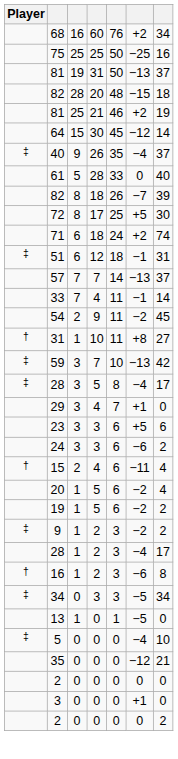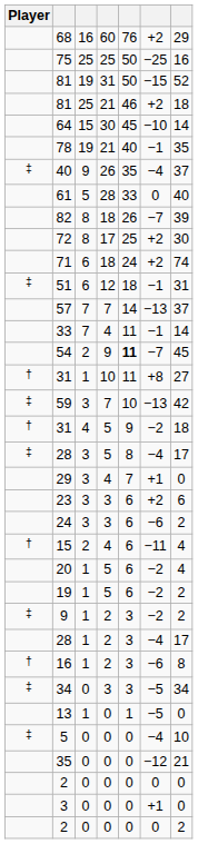 <table class="wikitable sortable" style="text-align:center;">
 <tr>
 <th>Player</th>
 <th></th>
 <th></th>
 <th></th>
 <th></th>
 <th data-sort-type="number"></th>
 <th></th>
 </tr>
 <tr>
 <td></td>
 <td>68</td>
 <td>16</td>
 <td>60</td>
 <td>76</td>
 <td>+2</td>
-<td>34</td>
+<td>29</td>
 </tr>
 <tr>
 <td></td>
 <td>75</td>
 <td>25</td>
 <td>25</td>
 <td>50</td>
 <td>−25</td>
 <td>16</td>
 </tr>
 <tr>
 <td></td>
 <td>81</td>
 <td>19</td>
 <td>31</td>
 <td>50</td>
-<td>−13</td>
-<td>37</td>
-</tr>
-<tr>
-<td></td>
-<td>82</td>
-<td>28</td>
-<td>20</td>
-<td>48</td>
 <td>−15</td>
-<td>18</td>
+<td>52</td>
 </tr>
 <tr>
 <td></td>
 <td>81</td>
 <td>25</td>
 <td>21</td>
 <td>46</td>
 <td>+2</td>
-<td>19</td>
+<td>18</td>
 </tr>
 <tr>
 <td></td>
 <td>64</td>
 <td>15</td>
 <td>30</td>
 <td>45</td>
-<td>−12</td>
+<td>−10</td>
 <td>14</td>
+</tr>
+<tr>
+<td></td>
+<td>78</td>
+<td>19</td>
+<td>21</td>
+<td>40</td>
+<td>−1</td>
+<td>35</td>
 </tr>
 <tr>
 <td><sup>‡</sup></td>
 <td>40</td>
 <td>9</td>
 <td>26</td>
 <td>35</td>
 <td>−4</td>
 <td>37</td>
 </tr>
 <tr>
 <td></td>
 <td>61</td>
 <td>5</td>
 <td>28</td>
 <td>33</td>
 <td>0</td>
 <td>40</td>
 </tr>
 <tr>
 <td></td>
 <td>82</td>
 <td>8</td>
 <td>18</td>
 <td>26</td>
 <td>−7</td>
 <td>39</td>
 </tr>
 <tr>
 <td></td>
 <td>72</td>
 <td>8</td>
 <td>17</td>
 <td>25</td>
-<td>+5</td>
+<td>+2</td>
 <td>30</td>
 </tr>
 <tr>
 <td></td>
 <td>71</td>
 <td>6</td>
 <td>18</td>
 <td>24</td>
 <td>+2</td>
 <td>74</td>
 </tr>
 <tr>
 <td><sup>‡</sup></td>
 <td>51</td>
 <td>6</td>
 <td>12</td>
 <td>18</td>
 <td>−1</td>
 <td>31</td>
 </tr>
 <tr>
 <td></td>
 <td>57</td>
 <td>7</td>
 <td>7</td>
 <td>14</td>
 <td>−13</td>
 <td>37</td>
 </tr>
 <tr>
 <td></td>
 <td>33</td>
 <td>7</td>
 <td>4</td>
 <td>11</td>
 <td>−1</td>
 <td>14</td>
 </tr>
 <tr>
 <td></td>
 <td>54</td>
 <td>2</td>
 <td>9</td>
-<td>11</td>
-<td>−2</td>
+<td><strong>11</strong></td>
+<td>−7</td>
 <td>45</td>
 </tr>
 <tr>
 <td><sup>†</sup></td>
 <td>31</td>
 <td>1</td>
 <td>10</td>
 <td>11</td>
 <td>+8</td>
 <td>27</td>
 </tr>
 <tr>
 <td><sup>‡</sup></td>
 <td>59</td>
 <td>3</td>
 <td>7</td>
 <td>10</td>
 <td>−13</td>
 <td>42</td>
+</tr>
+<tr>
+<td><sup>†</sup></td>
+<td>31</td>
+<td>4</td>
+<td>5</td>
+<td>9</td>
+<td>−2</td>
+<td>18</td>
 </tr>
 <tr>
 <td><sup>‡</sup></td>
 <td>28</td>
 <td>3</td>
 <td>5</td>
 <td>8</td>
 <td>−4</td>
 <td>17</td>
 </tr>
 <tr>
 <td></td>
 <td>29</td>
 <td>3</td>
 <td>4</td>
 <td>7</td>
 <td>+1</td>
 <td>0</td>
 </tr>
 <tr>
 <td></td>
 <td>23</td>
 <td>3</td>
 <td>3</td>
 <td>6</td>
-<td>+5</td>
+<td>+2</td>
 <td>6</td>
 </tr>
 <tr>
 <td></td>
 <td>24</td>
 <td>3</td>
 <td>3</td>
 <td>6</td>
 <td>−6</td>
 <td>2</td>
 </tr>
 <tr>
 <td><sup>†</sup></td>
 <td>15</td>
 <td>2</td>
 <td>4</td>
 <td>6</td>
 <td>−11</td>
 <td>4</td>
 </tr>
 <tr>
 <td></td>
 <td>20</td>
 <td>1</td>
 <td>5</td>
 <td>6</td>
 <td>−2</td>
 <td>4</td>
 </tr>
 <tr>
 <td></td>
 <td>19</td>
 <td>1</td>
 <td>5</td>
 <td>6</td>
 <td>−2</td>
 <td>2</td>
 </tr>
 <tr>
 <td><sup>‡</sup></td>
 <td>9</td>
 <td>1</td>
 <td>2</td>
 <td>3</td>
 <td>−2</td>
 <td>2</td>
 </tr>
 <tr>
 <td></td>
 <td>28</td>
 <td>1</td>
 <td>2</td>
 <td>3</td>
 <td>−4</td>
 <td>17</td>
 </tr>
 <tr>
 <td><sup>†</sup></td>
 <td>16</td>
 <td>1</td>
 <td>2</td>
 <td>3</td>
 <td>−6</td>
 <td>8</td>
 </tr>
 <tr>
 <td><sup>‡</sup></td>
 <td>34</td>
 <td>0</td>
 <td>3</td>
 <td>3</td>
 <td>−5</td>
 <td>34</td>
 </tr>
 <tr>
 <td></td>
 <td>13</td>
 <td>1</td>
 <td>0</td>
 <td>1</td>
 <td>−5</td>
 <td>0</td>
 </tr>
 <tr>
 <td><sup>‡</sup></td>
 <td>5</td>
 <td>0</td>
 <td>0</td>
 <td>0</td>
 <td>−4</td>
 <td>10</td>
 </tr>
 <tr>
 <td></td>
 <td>35</td>
 <td>0</td>
 <td>0</td>
 <td>0</td>
 <td>−12</td>
 <td>21</td>
 </tr>
 <tr>
 <td></td>
 <td>2</td>
 <td>0</td>
 <td>0</td>
 <td>0</td>
 <td>0</td>
 <td>0</td>
 </tr>
 <tr>
 <td></td>
 <td>3</td>
 <td>0</td>
 <td>0</td>
 <td>0</td>
 <td>+1</td>
 <td>0</td>
 </tr>
 <tr>
 <td></td>
 <td>2</td>
 <td>0</td>
 <td>0</td>
 <td>0</td>
 <td>0</td>
 <td>2</td>
 </tr>
 </table>
